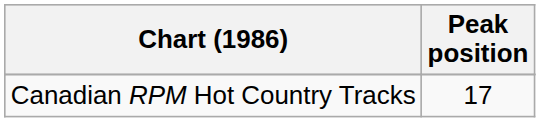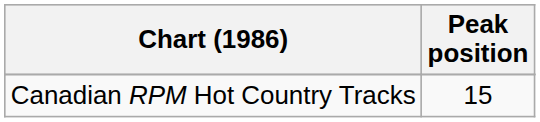 <table class="wikitable sortable">
 <tr>
 <th align="left">Chart (1986)</th>
 <th align="center">Peak<br>position</th>
 </tr>
 <tr>
 </tr>
 <tr>
 <td align="left">Canadian <em>RPM</em> Hot Country Tracks</td>
-<td align="center">17</td>
+<td align="center">15</td>
 </tr>
 </table>
